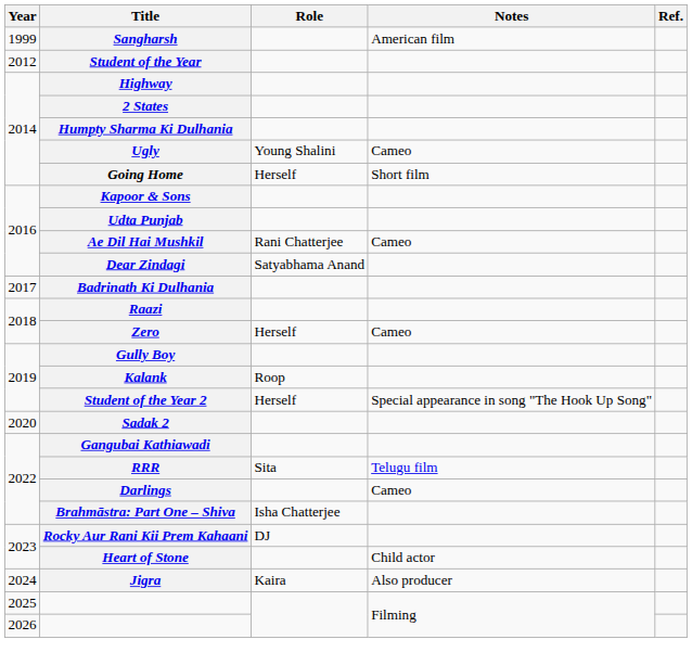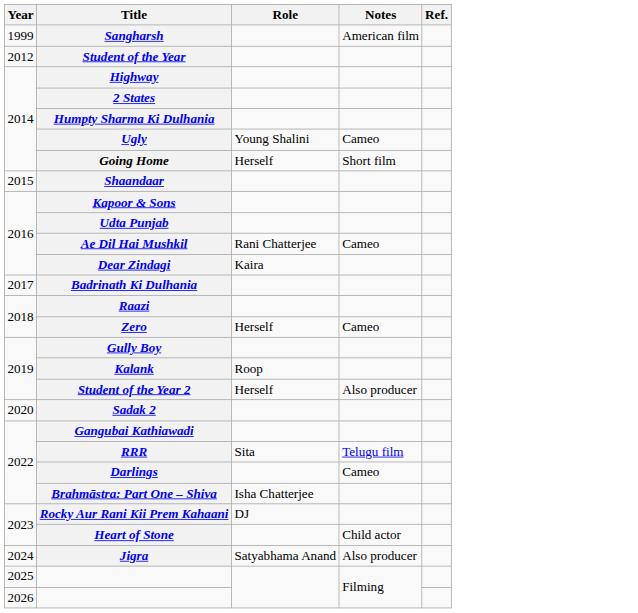 <table class="wikitable sortable plainrowheaders">
 <tr style="text-align:center;">
 <th scope="col">Year</th>
 <th scope="col">Title</th>
 <th scope="col">Role</th>
 <th class="unsortable" scope="col">Notes</th>
 <th class="unsortable" scope="col">Ref.</th>
 </tr>
 <tr>
 <td>1999</td>
 <th scope="row"><em><a href='#'>Sangharsh</a></em></th>
 <td></td>
 <td>American film</td>
 <td></td>
 </tr>
 <tr>
 <td>2012</td>
 <th scope="row"><em><a href='#'>Student of the Year</a></em></th>
 <td></td>
 <td></td>
 <td></td>
 </tr>
 <tr>
 <td rowspan="5">2014</td>
 <th scope="row"><em><a href='#'>Highway</a></em></th>
 <td></td>
 <td></td>
 <td></td>
 </tr>
 <tr>
 <th scope="row"><em><a href='#'>2 States</a></em></th>
 <td></td>
 <td></td>
 <td></td>
 </tr>
 <tr>
 <th scope="row"><em><a href='#'>Humpty Sharma Ki Dulhania</a></em></th>
 <td></td>
 <td></td>
 <td></td>
 </tr>
 <tr>
 <th scope="row"><em><a href='#'>Ugly</a></em></th>
 <td>Young Shalini</td>
 <td>Cameo</td>
 <td></td>
 </tr>
 <tr>
 <th scope="row"><em>Going Home</em></th>
 <td>Herself</td>
 <td>Short film</td>
 <td></td>
 </tr>
 <tr>
+<td>2015</td>
+<th scope="row"><em><a href='#'>Shaandaar</a></em></th>
+<td></td>
+<td></td>
+<td></td>
+</tr>
+<tr>
 <td rowspan="4">2016</td>
 <th scope="row"><em><a href='#'>Kapoor & Sons</a></em></th>
 <td></td>
 <td></td>
 <td></td>
 </tr>
 <tr>
 <th scope="row"><em><a href='#'>Udta Punjab</a></em></th>
 <td></td>
 <td></td>
 <td></td>
 </tr>
 <tr>
 <th scope="row"><em><a href='#'>Ae Dil Hai Mushkil</a></em></th>
 <td>Rani Chatterjee</td>
 <td>Cameo</td>
 <td></td>
 </tr>
 <tr>
 <th scope="row"><em><a href='#'>Dear Zindagi</a></em></th>
-<td>Satyabhama Anand</td>
+<td>Kaira</td>
 <td></td>
 <td></td>
 </tr>
 <tr>
 <td>2017</td>
 <th scope="row"><em><a href='#'>Badrinath Ki Dulhania</a></em></th>
 <td></td>
 <td></td>
 <td></td>
 </tr>
 <tr>
 <td rowspan="2">2018</td>
 <th scope="row"><em><a href='#'>Raazi</a></em></th>
 <td></td>
 <td></td>
 <td></td>
 </tr>
 <tr>
 <th scope="row"><em><a href='#'>Zero</a></em></th>
 <td>Herself</td>
 <td>Cameo</td>
 <td></td>
 </tr>
 <tr>
 <td rowspan="3">2019</td>
 <th scope="row"><em><a href='#'>Gully Boy</a></em></th>
 <td></td>
 <td></td>
 <td></td>
 </tr>
 <tr>
 <th scope="row"><em><a href='#'>Kalank</a></em></th>
 <td>Roop</td>
 <td></td>
 <td></td>
 </tr>
 <tr>
 <th scope="row"><em><a href='#'>Student of the Year 2</a></em></th>
 <td>Herself</td>
-<td>Special appearance in song "The Hook Up Song"</td>
+<td>Also producer</td>
 <td></td>
 </tr>
 <tr>
 <td>2020</td>
 <th scope="row"><em><a href='#'>Sadak 2</a></em></th>
 <td></td>
 <td></td>
 <td></td>
 </tr>
 <tr>
 <td rowspan="4">2022</td>
 <th scope="row"><em><a href='#'>Gangubai Kathiawadi</a></em></th>
 <td></td>
 <td></td>
 <td></td>
 </tr>
 <tr>
 <th scope="row"><em><a href='#'>RRR</a></em></th>
 <td>Sita</td>
 <td><a href='#'>Telugu film</a></td>
 <td></td>
 </tr>
 <tr>
 <th scope="row"><em><a href='#'>Darlings</a></em></th>
 <td></td>
 <td>Cameo</td>
 <td></td>
 </tr>
 <tr>
 <th scope="row"><em><a href='#'>Brahmāstra: Part One – Shiva</a></em></th>
 <td>Isha Chatterjee</td>
 <td></td>
 <td></td>
 </tr>
 <tr>
 <td rowspan="2">2023</td>
 <th scope="row"><em><a href='#'>Rocky Aur Rani Kii Prem Kahaani</a></em></th>
 <td>DJ</td>
 <td></td>
 <td></td>
 </tr>
 <tr>
 <th scope="row"><em><a href='#'>Heart of Stone</a></em></th>
 <td></td>
 <td>Child actor</td>
 <td></td>
 </tr>
 <tr>
 <td>2024</td>
 <th scope="row"><em><a href='#'>Jigra</a></em></th>
-<td>Kaira</td>
+<td>Satyabhama Anand</td>
 <td>Also producer</td>
 <td></td>
 </tr>
 <tr>
 <td>2025</td>
 <td></td>
 <td rowspan="2"></td>
 <td rowspan="2">Filming</td>
 <td></td>
 </tr>
 <tr>
 <td>2026</td>
 <td></td>
 <td></td>
 </tr>
 </table>
